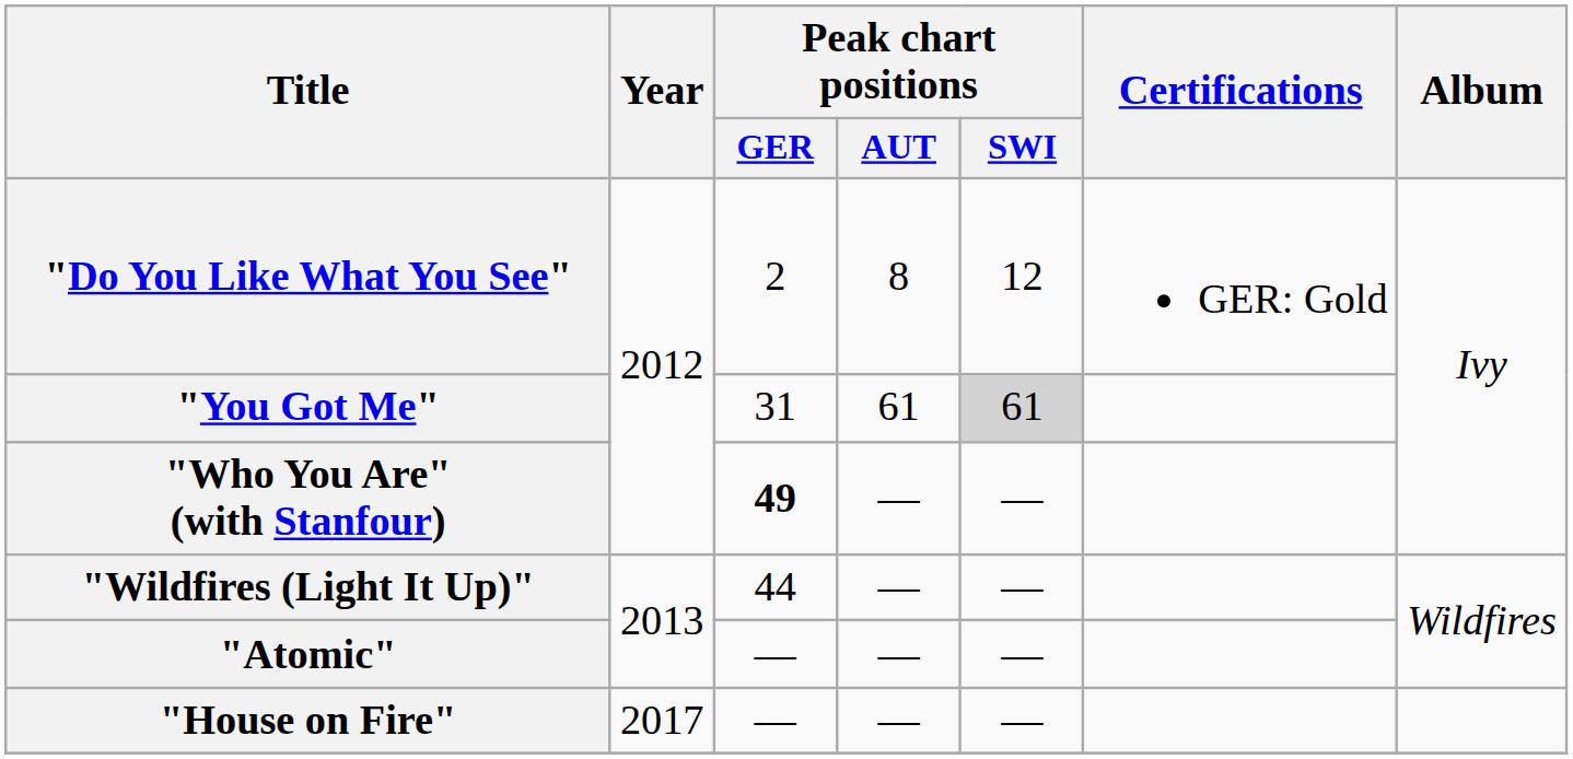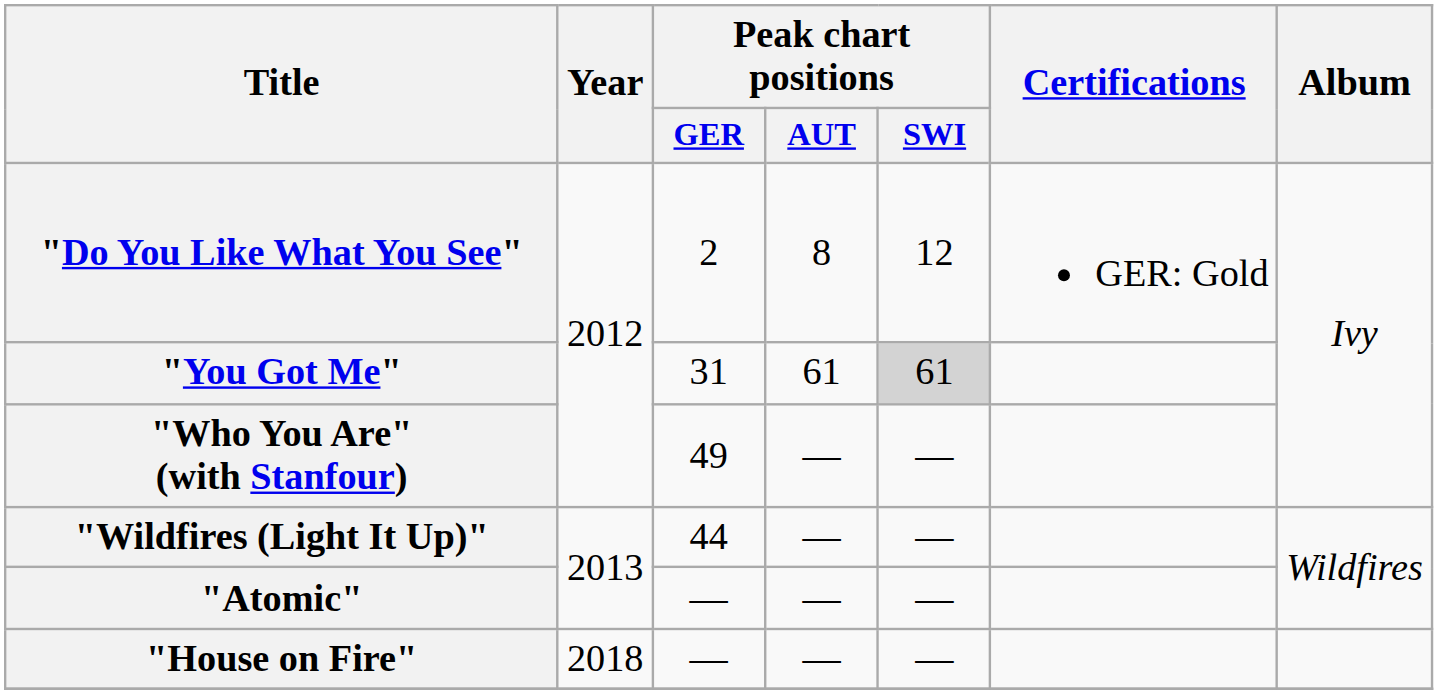 <table class="wikitable plainrowheaders" style="text-align:center;">
 <tr>
 <th scope="col" rowspan="2" style="width:14em;">Title</th>
 <th scope="col" rowspan="2" style="width:1em;">Year</th>
 <th scope="col" colspan="3">Peak chart positions</th>
 <th scope="col" rowspan="2"><a href='#'>Certifications</a></th>
 <th scope="col" rowspan="2">Album</th>
 </tr>
 <tr>
 <th scope="col" style="width:3em;font-size:85%;"><a href='#'>GER</a><br></th>
 <th scope="col" style="width:3em;font-size:85%;"><a href='#'>AUT</a><br></th>
 <th scope="col" style="width:3em;font-size:85%;"><a href='#'>SWI</a><br></th>
 </tr>
 <tr>
 <th scope="row">"<a href='#'>Do You Like What You See</a>"</th>
 <td rowspan="3">2012</td>
 <td>2</td>
 <td>8</td>
 <td>12</td>
 <td><br><ul><li>GER: Gold</li></ul></td>
 <td rowspan="3"><em>Ivy</em></td>
 </tr>
 <tr>
 <th scope="row">"<a href='#'>You Got Me</a>"</th>
 <td>31</td>
 <td>61</td>
 <td style="background: lightgrey;">61</td>
 <td></td>
 </tr>
 <tr>
 <th scope="row">"Who You Are"<br><span>(with <a href='#'>Stanfour</a>)</span></th>
-<td><strong>49</strong></td>
+<td>49</td>
 <td>—</td>
 <td>—</td>
 <td></td>
 </tr>
 <tr>
 <th scope="row">"Wildfires (Light It Up)"</th>
 <td rowspan="2">2013</td>
 <td>44</td>
 <td>—</td>
 <td>—</td>
 <td></td>
 <td rowspan="2"><em>Wildfires</em></td>
 </tr>
 <tr>
 <th scope="row">"Atomic"</th>
 <td>—</td>
 <td>—</td>
 <td>—</td>
 <td></td>
 </tr>
 <tr>
 <th scope="row">"House on Fire"</th>
-<td rowspan="1">2017</td>
+<td rowspan="1">2018</td>
 <td>—</td>
 <td>—</td>
 <td>—</td>
 <td></td>
 <td></td>
 </tr>
 <tr>
 </tr>
 </table>
